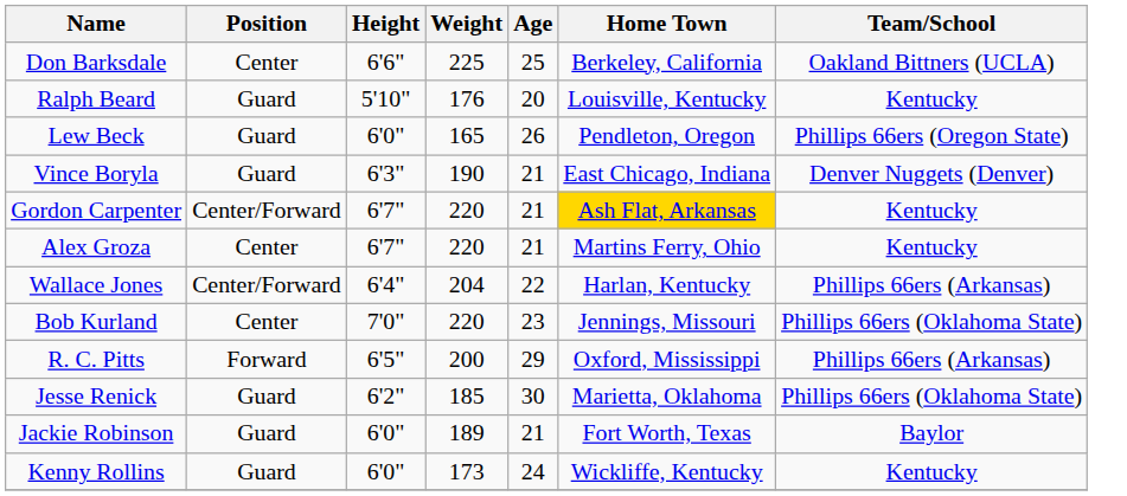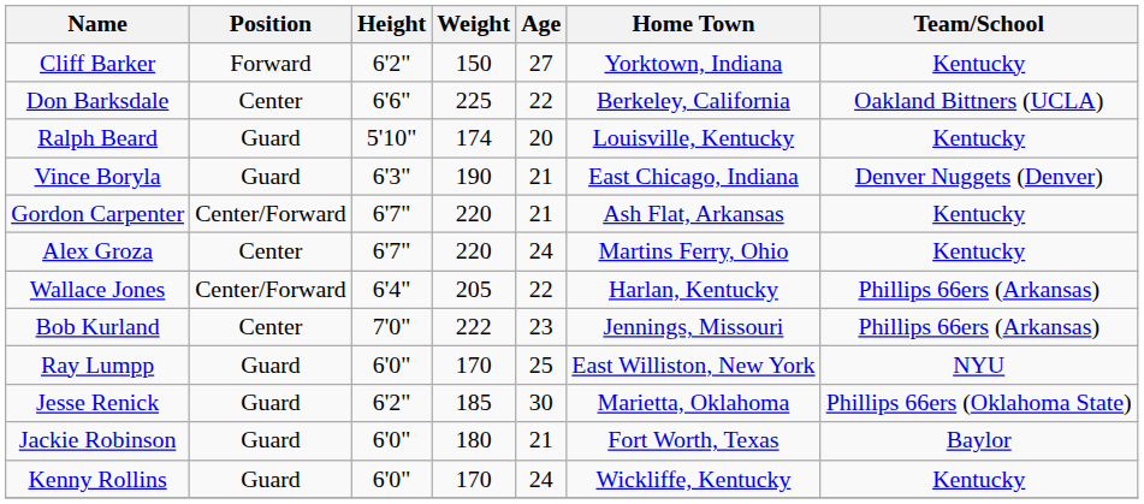 <table class="wikitable" style="text-align: center;">
 <tr>
 <th>Name </th>
 <th>Position</th>
 <th>Height</th>
 <th>Weight</th>
 <th>Age</th>
 <th>Home Town</th>
 <th>Team/School</th>
 </tr>
 <tr>
+<td><a href='#'>Cliff Barker</a></td>
+<td>Forward</td>
+<td>6'2"</td>
+<td>150</td>
+<td>27</td>
+<td><a href='#'>Yorktown, Indiana</a></td>
+<td><a href='#'>Kentucky</a></td>
+</tr>
+<tr>
 <td><a href='#'>Don Barksdale</a></td>
 <td>Center</td>
 <td>6'6"</td>
 <td>225</td>
-<td>25</td>
+<td>22</td>
 <td><a href='#'>Berkeley, California</a></td>
 <td><a href='#'>Oakland Bittners</a> (<a href='#'>UCLA</a>)</td>
 </tr>
 <tr>
 <td><a href='#'>Ralph Beard</a></td>
 <td>Guard</td>
 <td>5'10"</td>
-<td>176</td>
+<td>174</td>
 <td>20</td>
 <td><a href='#'>Louisville, Kentucky</a></td>
 <td><a href='#'>Kentucky</a></td>
-</tr>
-<tr>
-<td><a href='#'>Lew Beck</a></td>
-<td>Guard</td>
-<td>6'0"</td>
-<td>165</td>
-<td>26</td>
-<td><a href='#'>Pendleton, Oregon</a></td>
-<td><a href='#'>Phillips 66ers</a> (<a href='#'>Oregon State</a>)</td>
 </tr>
 <tr>
 <td><a href='#'>Vince Boryla</a></td>
 <td>Guard</td>
 <td>6'3"</td>
 <td>190</td>
 <td>21</td>
 <td><a href='#'>East Chicago, Indiana</a></td>
 <td><a href='#'>Denver Nuggets</a> (<a href='#'>Denver</a>)</td>
 </tr>
 <tr>
 <td><a href='#'>Gordon Carpenter</a></td>
 <td>Center/Forward</td>
 <td>6'7"</td>
 <td>220</td>
 <td>21</td>
-<td style="background: gold;"><a href='#'>Ash Flat, Arkansas</a></td>
+<td><a href='#'>Ash Flat, Arkansas</a></td>
 <td><a href='#'>Kentucky</a></td>
 </tr>
 <tr>
 <td><a href='#'>Alex Groza</a></td>
 <td>Center</td>
 <td>6'7"</td>
 <td>220</td>
-<td>21</td>
+<td>24</td>
 <td><a href='#'>Martins Ferry, Ohio</a></td>
 <td><a href='#'>Kentucky</a></td>
 </tr>
 <tr>
 <td><a href='#'>Wallace Jones</a></td>
 <td>Center/Forward</td>
 <td>6'4"</td>
-<td>204</td>
+<td>205</td>
 <td>22</td>
 <td><a href='#'>Harlan, Kentucky</a></td>
 <td><a href='#'>Phillips 66ers</a> (<a href='#'>Arkansas</a>)</td>
 </tr>
 <tr>
 <td><a href='#'>Bob Kurland</a></td>
 <td>Center</td>
 <td>7'0"</td>
-<td>220</td>
+<td>222</td>
 <td>23</td>
 <td><a href='#'>Jennings, Missouri</a></td>
-<td><a href='#'>Phillips 66ers</a> (<a href='#'>Oklahoma State</a>)</td>
+<td><a href='#'>Phillips 66ers</a> (<a href='#'>Arkansas</a>)</td>
 </tr>
 <tr>
-<td><a href='#'>R. C. Pitts</a></td>
-<td>Forward</td>
-<td>6'5"</td>
-<td>200</td>
-<td>29</td>
-<td><a href='#'>Oxford, Mississippi</a></td>
-<td><a href='#'>Phillips 66ers</a> (<a href='#'>Arkansas</a>)</td>
+<td><a href='#'>Ray Lumpp</a></td>
+<td>Guard</td>
+<td>6'0"</td>
+<td>170</td>
+<td>25</td>
+<td><a href='#'>East Williston, New York</a></td>
+<td><a href='#'>NYU</a></td>
 </tr>
 <tr>
 <td><a href='#'>Jesse Renick</a></td>
 <td>Guard</td>
 <td>6'2"</td>
 <td>185</td>
 <td>30</td>
 <td><a href='#'>Marietta, Oklahoma</a></td>
 <td><a href='#'>Phillips 66ers</a> (<a href='#'>Oklahoma State</a>)</td>
 </tr>
 <tr>
 <td><a href='#'>Jackie Robinson</a></td>
 <td>Guard</td>
 <td>6'0"</td>
-<td>189</td>
+<td>180</td>
 <td>21</td>
 <td><a href='#'>Fort Worth, Texas</a></td>
 <td><a href='#'>Baylor</a></td>
 </tr>
 <tr>
 <td><a href='#'>Kenny Rollins</a></td>
 <td>Guard</td>
 <td>6'0"</td>
-<td>173</td>
+<td>170</td>
 <td>24</td>
 <td><a href='#'>Wickliffe, Kentucky</a></td>
 <td><a href='#'>Kentucky</a></td>
 </tr>
 <tr>
 </tr>
 </table>
